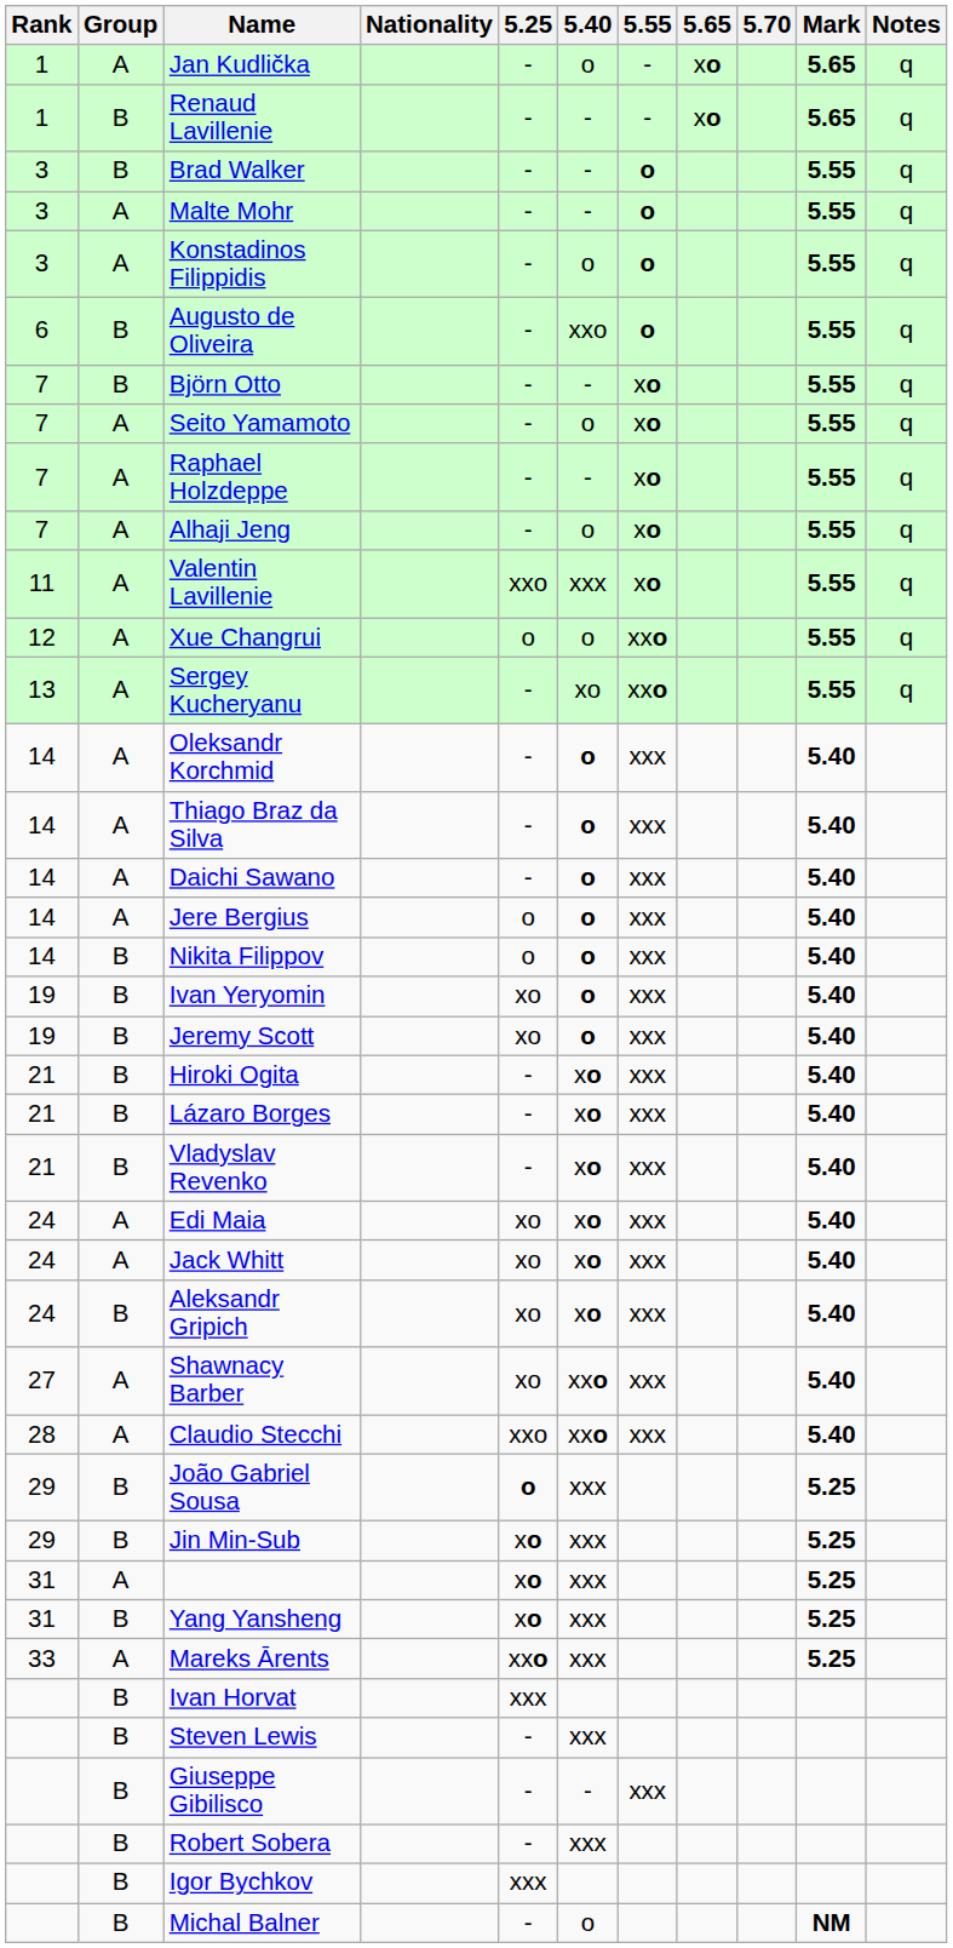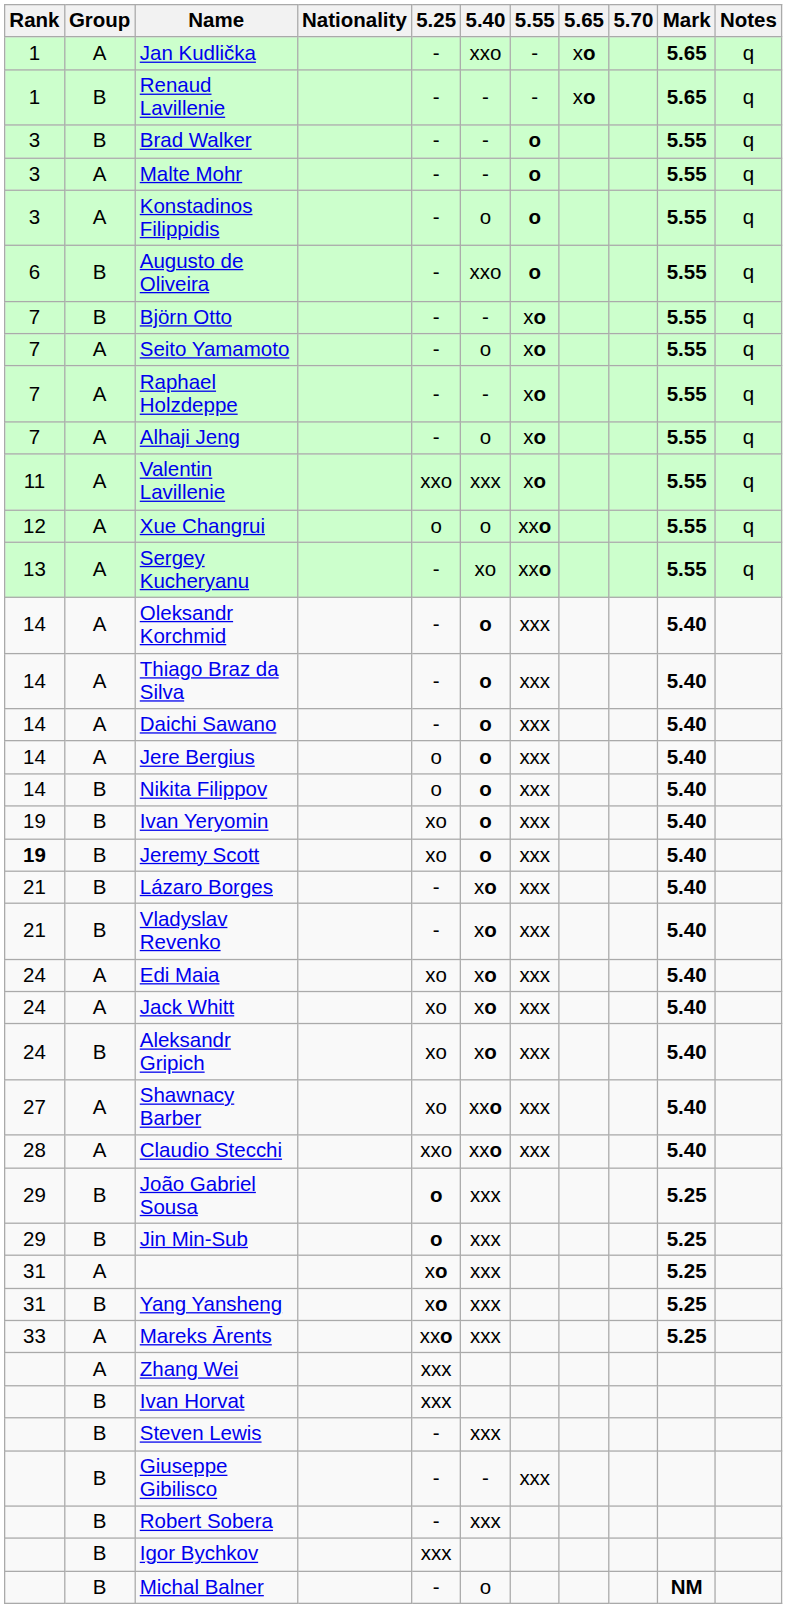 <table class="wikitable sortable" style="text-align:center">
 <tr>
 <th>Rank</th>
 <th>Group</th>
 <th>Name</th>
 <th>Nationality</th>
 <th>5.25</th>
 <th>5.40</th>
 <th>5.55</th>
 <th>5.65</th>
 <th>5.70</th>
 <th>Mark</th>
 <th>Notes</th>
 </tr>
 <tr bgcolor=ccffcc>
 <td>1</td>
 <td>A</td>
 <td align=left><a href='#'>Jan Kudlička</a></td>
 <td align=left></td>
 <td>-</td>
-<td>o</td>
+<td>xxo</td>
 <td>-</td>
 <td>x<strong>o</strong></td>
 <td></td>
 <td><strong>5.65</strong></td>
 <td>q</td>
 </tr>
 <tr bgcolor=ccffcc>
 <td>1</td>
 <td>B</td>
 <td align=left><a href='#'>Renaud Lavillenie</a></td>
 <td align=left></td>
 <td>-</td>
 <td>-</td>
 <td>-</td>
 <td>x<strong>o</strong></td>
 <td></td>
 <td><strong>5.65</strong></td>
 <td>q</td>
 </tr>
 <tr bgcolor=ccffcc>
 <td>3</td>
 <td>B</td>
 <td align=left><a href='#'>Brad Walker</a></td>
 <td align=left></td>
 <td>-</td>
 <td>-</td>
 <td><strong>o</strong></td>
 <td></td>
 <td></td>
 <td><strong>5.55</strong></td>
 <td>q</td>
 </tr>
 <tr bgcolor=ccffcc>
 <td>3</td>
 <td>A</td>
 <td align=left><a href='#'>Malte Mohr</a></td>
 <td align=left></td>
 <td>-</td>
 <td>-</td>
 <td><strong>o</strong></td>
 <td></td>
 <td></td>
 <td><strong>5.55</strong></td>
 <td>q</td>
 </tr>
 <tr bgcolor=ccffcc>
 <td>3</td>
 <td>A</td>
 <td align=left><a href='#'>Konstadinos Filippidis</a></td>
 <td align=left></td>
 <td>-</td>
 <td>o</td>
 <td><strong>o</strong></td>
 <td></td>
 <td></td>
 <td><strong>5.55</strong></td>
 <td>q</td>
 </tr>
 <tr bgcolor=ccffcc>
 <td>6</td>
 <td>B</td>
 <td align=left><a href='#'>Augusto de Oliveira</a></td>
 <td align=left></td>
 <td>-</td>
 <td>xxo</td>
 <td><strong>o</strong></td>
 <td></td>
 <td></td>
 <td><strong>5.55</strong></td>
 <td>q</td>
 </tr>
 <tr bgcolor=ccffcc>
 <td>7</td>
 <td>B</td>
 <td align=left><a href='#'>Björn Otto</a></td>
 <td align=left></td>
 <td>-</td>
 <td>-</td>
 <td>x<strong>o</strong></td>
 <td></td>
 <td></td>
 <td><strong>5.55</strong></td>
 <td>q</td>
 </tr>
 <tr bgcolor=ccffcc>
 <td>7</td>
 <td>A</td>
 <td align=left><a href='#'>Seito Yamamoto</a></td>
 <td align=left></td>
 <td>-</td>
 <td>o</td>
 <td>x<strong>o</strong></td>
 <td></td>
 <td></td>
 <td><strong>5.55</strong></td>
 <td>q</td>
 </tr>
 <tr bgcolor=ccffcc>
 <td>7</td>
 <td>A</td>
 <td align=left><a href='#'>Raphael Holzdeppe</a></td>
 <td align=left></td>
 <td>-</td>
 <td>-</td>
 <td>x<strong>o</strong></td>
 <td></td>
 <td></td>
 <td><strong>5.55</strong></td>
 <td>q</td>
 </tr>
 <tr bgcolor=ccffcc>
 <td>7</td>
 <td>A</td>
 <td align=left><a href='#'>Alhaji Jeng</a></td>
 <td align=left></td>
 <td>-</td>
 <td>o</td>
 <td>x<strong>o</strong></td>
 <td></td>
 <td></td>
 <td><strong>5.55</strong></td>
 <td>q</td>
 </tr>
 <tr bgcolor=ccffcc>
 <td>11</td>
 <td>A</td>
 <td align=left><a href='#'>Valentin Lavillenie</a></td>
 <td align=left></td>
 <td>xxo</td>
 <td>xxx</td>
 <td>x<strong>o</strong></td>
 <td></td>
 <td></td>
 <td><strong>5.55</strong></td>
 <td>q</td>
 </tr>
 <tr bgcolor=ccffcc>
 <td>12</td>
 <td>A</td>
 <td align=left><a href='#'>Xue Changrui</a></td>
 <td align=left></td>
 <td>o</td>
 <td>o</td>
 <td>xx<strong>o</strong></td>
 <td></td>
 <td></td>
 <td><strong>5.55</strong></td>
 <td>q</td>
 </tr>
 <tr bgcolor=ccffcc>
 <td>13</td>
 <td>A</td>
 <td align=left><a href='#'>Sergey Kucheryanu</a></td>
 <td align=left></td>
 <td>-</td>
 <td>xo</td>
 <td>xx<strong>o</strong></td>
 <td></td>
 <td></td>
 <td><strong>5.55</strong></td>
 <td>q</td>
 </tr>
 <tr>
 <td>14</td>
 <td>A</td>
 <td align=left><a href='#'>Oleksandr Korchmid</a></td>
 <td align=left></td>
 <td>-</td>
 <td><strong>o</strong></td>
 <td>xxx</td>
 <td></td>
 <td></td>
 <td><strong>5.40</strong></td>
 <td></td>
 </tr>
 <tr>
 <td>14</td>
 <td>A</td>
 <td align=left><a href='#'>Thiago Braz da Silva</a></td>
 <td align=left></td>
 <td>-</td>
 <td><strong>o</strong></td>
 <td>xxx</td>
 <td></td>
 <td></td>
 <td><strong>5.40</strong></td>
 <td></td>
 </tr>
 <tr>
 <td>14</td>
 <td>A</td>
 <td align=left><a href='#'>Daichi Sawano</a></td>
 <td align=left></td>
 <td>-</td>
 <td><strong>o</strong></td>
 <td>xxx</td>
 <td></td>
 <td></td>
 <td><strong>5.40</strong></td>
 <td></td>
 </tr>
 <tr>
 <td>14</td>
 <td>A</td>
 <td align=left><a href='#'>Jere Bergius</a></td>
 <td align=left></td>
 <td>o</td>
 <td><strong>o</strong></td>
 <td>xxx</td>
 <td></td>
 <td></td>
 <td><strong>5.40</strong></td>
 <td></td>
 </tr>
 <tr>
 <td>14</td>
 <td>B</td>
 <td align=left><a href='#'>Nikita Filippov</a></td>
 <td align=left></td>
 <td>o</td>
 <td><strong>o</strong></td>
 <td>xxx</td>
 <td></td>
 <td></td>
 <td><strong>5.40</strong></td>
 <td></td>
 </tr>
 <tr>
 <td>19</td>
 <td>B</td>
 <td align=left><a href='#'>Ivan Yeryomin</a></td>
 <td align=left></td>
 <td>xo</td>
 <td><strong>o</strong></td>
 <td>xxx</td>
 <td></td>
 <td></td>
 <td><strong>5.40</strong></td>
 <td></td>
 </tr>
 <tr>
-<td>19</td>
+<td><strong>19</strong></td>
 <td>B</td>
 <td align=left><a href='#'>Jeremy Scott</a></td>
 <td align=left></td>
 <td>xo</td>
 <td><strong>o</strong></td>
-<td>xxx</td>
-<td></td>
-<td></td>
-<td><strong>5.40</strong></td>
-<td></td>
-</tr>
-<tr>
-<td>21</td>
-<td>B</td>
-<td align=left><a href='#'>Hiroki Ogita</a></td>
-<td align=left></td>
-<td>-</td>
-<td>x<strong>o</strong></td>
 <td>xxx</td>
 <td></td>
 <td></td>
 <td><strong>5.40</strong></td>
 <td></td>
 </tr>
 <tr>
 <td>21</td>
 <td>B</td>
 <td align=left><a href='#'>Lázaro Borges</a></td>
 <td align=left></td>
 <td>-</td>
 <td>x<strong>o</strong></td>
 <td>xxx</td>
 <td></td>
 <td></td>
 <td><strong>5.40</strong></td>
 <td></td>
 </tr>
 <tr>
 <td>21</td>
 <td>B</td>
 <td align=left><a href='#'>Vladyslav Revenko</a></td>
 <td align=left></td>
 <td>-</td>
 <td>x<strong>o</strong></td>
 <td>xxx</td>
 <td></td>
 <td></td>
 <td><strong>5.40</strong></td>
 <td></td>
 </tr>
 <tr>
 <td>24</td>
 <td>A</td>
 <td align=left><a href='#'>Edi Maia</a></td>
 <td align=left></td>
 <td>xo</td>
 <td>x<strong>o</strong></td>
 <td>xxx</td>
 <td></td>
 <td></td>
 <td><strong>5.40</strong></td>
 <td></td>
 </tr>
 <tr>
 <td>24</td>
 <td>A</td>
 <td align=left><a href='#'>Jack Whitt</a></td>
 <td align=left></td>
 <td>xo</td>
 <td>x<strong>o</strong></td>
 <td>xxx</td>
 <td></td>
 <td></td>
 <td><strong>5.40</strong></td>
 <td></td>
 </tr>
 <tr>
 <td>24</td>
 <td>B</td>
 <td align=left><a href='#'>Aleksandr Gripich</a></td>
 <td align=left></td>
 <td>xo</td>
 <td>x<strong>o</strong></td>
 <td>xxx</td>
 <td></td>
 <td></td>
 <td><strong>5.40</strong></td>
 <td></td>
 </tr>
 <tr>
 <td>27</td>
 <td>A</td>
 <td align=left><a href='#'>Shawnacy Barber</a></td>
 <td align=left></td>
 <td>xo</td>
 <td>xx<strong>o</strong></td>
 <td>xxx</td>
 <td></td>
 <td></td>
 <td><strong>5.40</strong></td>
 <td></td>
 </tr>
 <tr>
 <td>28</td>
 <td>A</td>
 <td align=left><a href='#'>Claudio Stecchi</a></td>
 <td align=left></td>
 <td>xxo</td>
 <td>xx<strong>o</strong></td>
 <td>xxx</td>
 <td></td>
 <td></td>
 <td><strong>5.40</strong></td>
 <td></td>
 </tr>
 <tr>
 <td>29</td>
 <td>B</td>
 <td align=left><a href='#'>João Gabriel Sousa</a></td>
 <td align=left></td>
 <td><strong>o</strong></td>
 <td>xxx</td>
 <td></td>
 <td></td>
 <td></td>
 <td><strong>5.25</strong></td>
 <td></td>
 </tr>
 <tr>
 <td>29</td>
 <td>B</td>
 <td align=left><a href='#'>Jin Min-Sub</a></td>
 <td align=left></td>
-<td>x<strong>o</strong></td>
+<td><strong>o</strong></td>
 <td>xxx</td>
 <td></td>
 <td></td>
 <td></td>
 <td><strong>5.25</strong></td>
 <td></td>
 </tr>
 <tr>
 <td>31</td>
 <td>A</td>
 <td align=left></td>
 <td align=left></td>
 <td>x<strong>o</strong></td>
 <td>xxx</td>
 <td></td>
 <td></td>
 <td></td>
 <td><strong>5.25</strong></td>
 <td></td>
 </tr>
 <tr>
 <td>31</td>
 <td>B</td>
 <td align=left><a href='#'>Yang Yansheng</a></td>
 <td align=left></td>
 <td>x<strong>o</strong></td>
 <td>xxx</td>
 <td></td>
 <td></td>
 <td></td>
 <td><strong>5.25</strong></td>
 <td></td>
 </tr>
 <tr>
 <td>33</td>
 <td>A</td>
 <td align=left><a href='#'>Mareks Ārents</a></td>
 <td align=left></td>
 <td>xx<strong>o</strong></td>
 <td>xxx</td>
 <td></td>
 <td></td>
 <td></td>
 <td><strong>5.25</strong></td>
+<td></td>
+</tr>
+<tr>
+<td></td>
+<td>A</td>
+<td align=left><a href='#'>Zhang Wei</a></td>
+<td align=left></td>
+<td>xxx</td>
+<td></td>
+<td></td>
+<td></td>
+<td></td>
+<td><strong></strong></td>
 <td></td>
 </tr>
 <tr>
 <td></td>
 <td>B</td>
 <td align=left><a href='#'>Ivan Horvat</a></td>
 <td align=left></td>
 <td>xxx</td>
 <td></td>
 <td></td>
 <td></td>
 <td></td>
 <td><strong></strong></td>
 <td></td>
 </tr>
 <tr>
 <td></td>
 <td>B</td>
 <td align=left><a href='#'>Steven Lewis</a></td>
 <td align=left></td>
 <td>-</td>
 <td>xxx</td>
 <td></td>
 <td></td>
 <td></td>
 <td><strong></strong></td>
 <td></td>
 </tr>
 <tr>
 <td></td>
 <td>B</td>
 <td align=left><a href='#'>Giuseppe Gibilisco</a></td>
 <td align=left></td>
 <td>-</td>
 <td>-</td>
 <td>xxx</td>
 <td></td>
 <td></td>
 <td><strong></strong></td>
 <td></td>
 </tr>
 <tr>
 <td></td>
 <td>B</td>
 <td align=left><a href='#'>Robert Sobera</a></td>
 <td align=left></td>
 <td>-</td>
 <td>xxx</td>
 <td></td>
 <td></td>
 <td></td>
 <td><strong></strong></td>
 <td></td>
 </tr>
 <tr>
 <td></td>
 <td>B</td>
 <td align=left><a href='#'>Igor Bychkov</a></td>
 <td align=left></td>
 <td>xxx</td>
 <td></td>
 <td></td>
 <td></td>
 <td></td>
 <td><strong></strong></td>
 <td></td>
 </tr>
 <tr>
 <td></td>
 <td>B</td>
 <td align=left><a href='#'>Michal Balner</a></td>
 <td align=left></td>
 <td>-</td>
 <td>o</td>
 <td></td>
 <td></td>
 <td></td>
 <td><strong>NM</strong></td>
 <td></td>
 </tr>
 </table>
